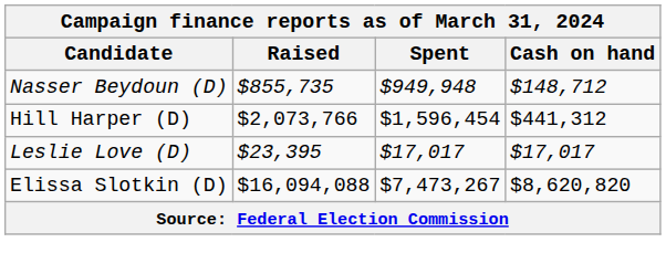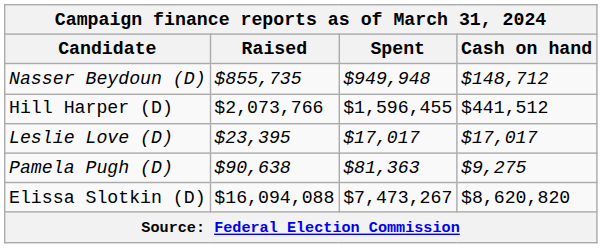 <table class="wikitable sortable">
 <tr>
 <th colspan=4>Campaign finance reports as of March 31, 2024</th>
 </tr>
 <tr style="text-align:center;">
 <th>Candidate</th>
 <th>Raised</th>
 <th>Spent</th>
 <th>Cash on hand</th>
 </tr>
 <tr>
 <td><em>Nasser Beydoun (D)</em></td>
 <td><em>$855,735</em></td>
 <td><em>$949,948</em></td>
 <td><em>$148,712</em></td>
 </tr>
 <tr>
 <td>Hill Harper (D)</td>
 <td>$2,073,766</td>
-<td>$1,596,454</td>
-<td>$441,312</td>
+<td>$1,596,455</td>
+<td>$441,512</td>
 </tr>
 <tr>
 <td><em>Leslie Love (D)</em></td>
 <td><em>$23,395</em></td>
 <td><em>$17,017</em></td>
 <td><em>$17,017</em></td>
+</tr>
+<tr>
+<td><em>Pamela Pugh (D)</em></td>
+<td><em>$90,638</em></td>
+<td><em>$81,363</em></td>
+<td><em>$9,275</em></td>
 </tr>
 <tr>
 <td>Elissa Slotkin (D)</td>
 <td>$16,094,088</td>
 <td>$7,473,267</td>
 <td>$8,620,820</td>
 </tr>
 <tr>
 <th colspan="4"><small>Source: <a href='#'>Federal Election Commission</a></small></th>
 </tr>
 </table>
